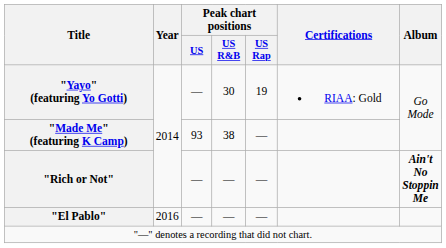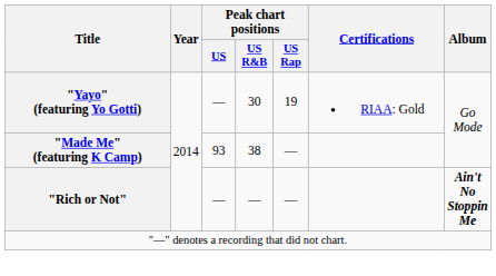 <table class="wikitable plainrowheaders" style="text-align:center;" border="1">
 <tr>
 <th scope="col" rowspan="2" style="width:16em;">Title</th>
 <th scope="col" rowspan="2">Year</th>
 <th scope="col" colspan="3">Peak chart positions</th>
 <th scope="col" rowspan="2" style="width:12em;"><a href='#'>Certifications</a></th>
 <th scope="col" rowspan="2">Album</th>
 </tr>
 <tr>
 <th style="width:3em; font-size:90%"><a href='#'>US</a></th>
 <th style="width:3em; font-size:90%"><a href='#'>US<br>R&B</a></th>
 <th style="width:3em; font-size:90%"><a href='#'>US<br>Rap</a></th>
 </tr>
 <tr>
 <th scope="row">"<a href='#'>Yayo</a>"<br><span>(featuring <a href='#'>Yo Gotti</a>)</span></th>
 <td rowspan="3">2014</td>
 <td>—</td>
 <td>30</td>
 <td>19</td>
 <td><br><ul><li><a href='#'>RIAA</a>: Gold</li></ul></td>
 <td rowspan="2"><em>Go Mode</em></td>
 </tr>
 <tr>
 <th scope="row">"<a href='#'>Made Me</a>"<br><span>(featuring <a href='#'>K Camp</a>)</span></th>
 <td>93</td>
 <td>38</td>
 <td>—</td>
 <td></td>
 </tr>
 <tr>
 <th scope="row">"Rich or Not"</th>
 <td>—</td>
 <td>—</td>
 <td>—</td>
 <td></td>
 <td><strong><em>Ain't No Stoppin Me</em></strong></td>
 </tr>
 <tr>
-<th scope="row">"El Pablo"</th>
-<td rowspan="1">2016</td>
-<td>—</td>
-<td>—</td>
-<td>—</td>
-<td></td>
-<td></td>
-</tr>
-<tr>
 <td colspan="7" style="font-size:90%">"—" denotes a recording that did not chart.</td>
 </tr>
 </table>
